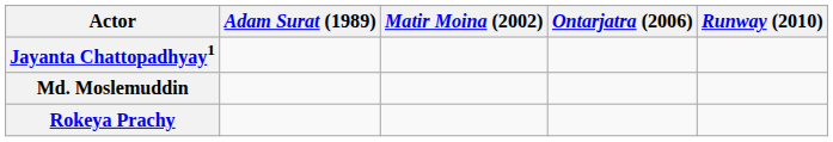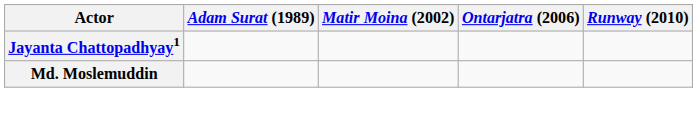 <table class="wikitable" style="text-align:center;font-size:95%;">
 <tr style="vertical-align:bottom;">
 <th>Actor</th>
 <th><em><a href='#'>Adam Surat</a></em> (1989)</th>
 <th><em><a href='#'>Matir Moina</a></em> (2002)</th>
 <th><em><a href='#'>Ontarjatra</a></em> (2006)</th>
 <th><em><a href='#'>Runway</a></em> (2010)</th>
 </tr>
 <tr>
 <th><a href='#'>Jayanta Chattopadhyay</a><sup>1</sup></th>
 <td></td>
 <td></td>
 <td></td>
 <td></td>
 </tr>
 <tr>
 <th>Md. Moslemuddin</th>
 <td></td>
 <td></td>
 <td></td>
 <td></td>
 </tr>
-<tr>
-<th><a href='#'>Rokeya Prachy</a></th>
-<td></td>
-<td></td>
-<td></td>
-<td></td>
-</tr>
 </table>
